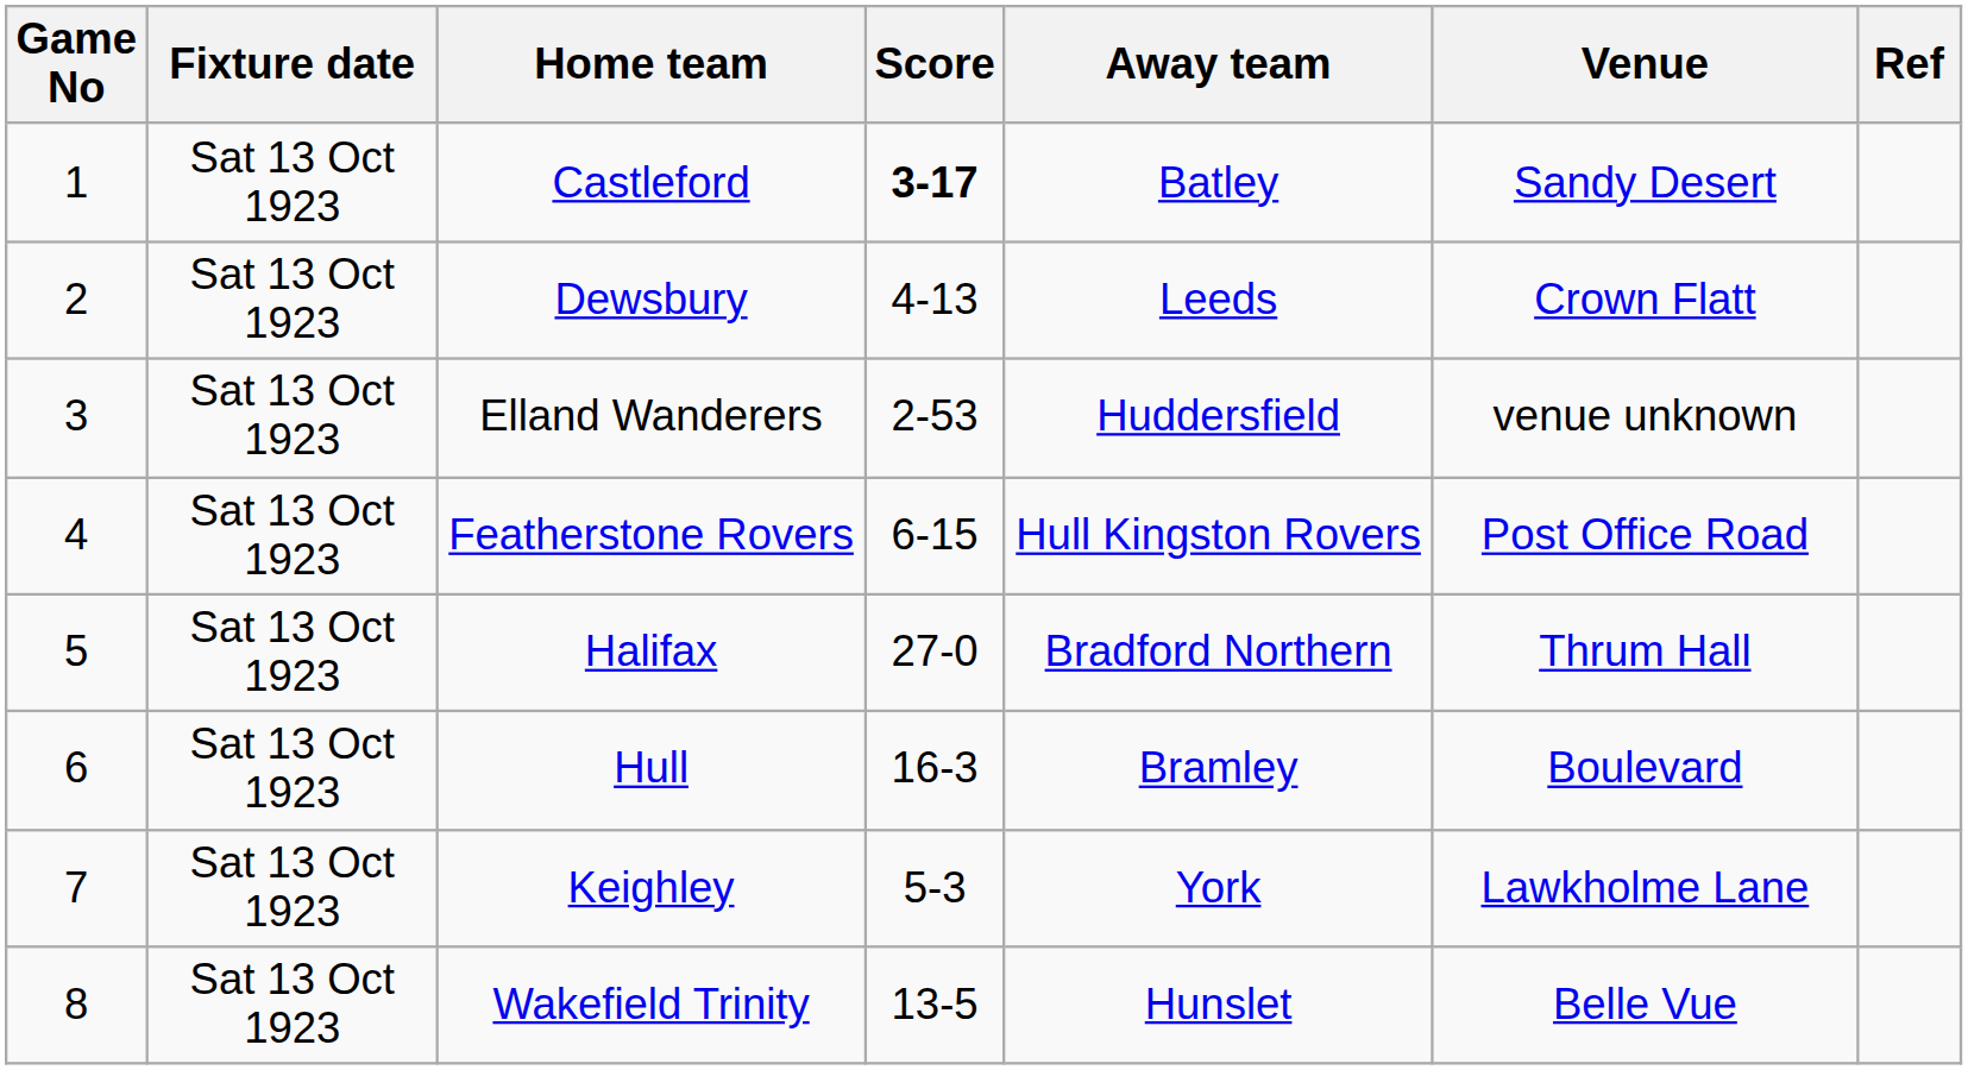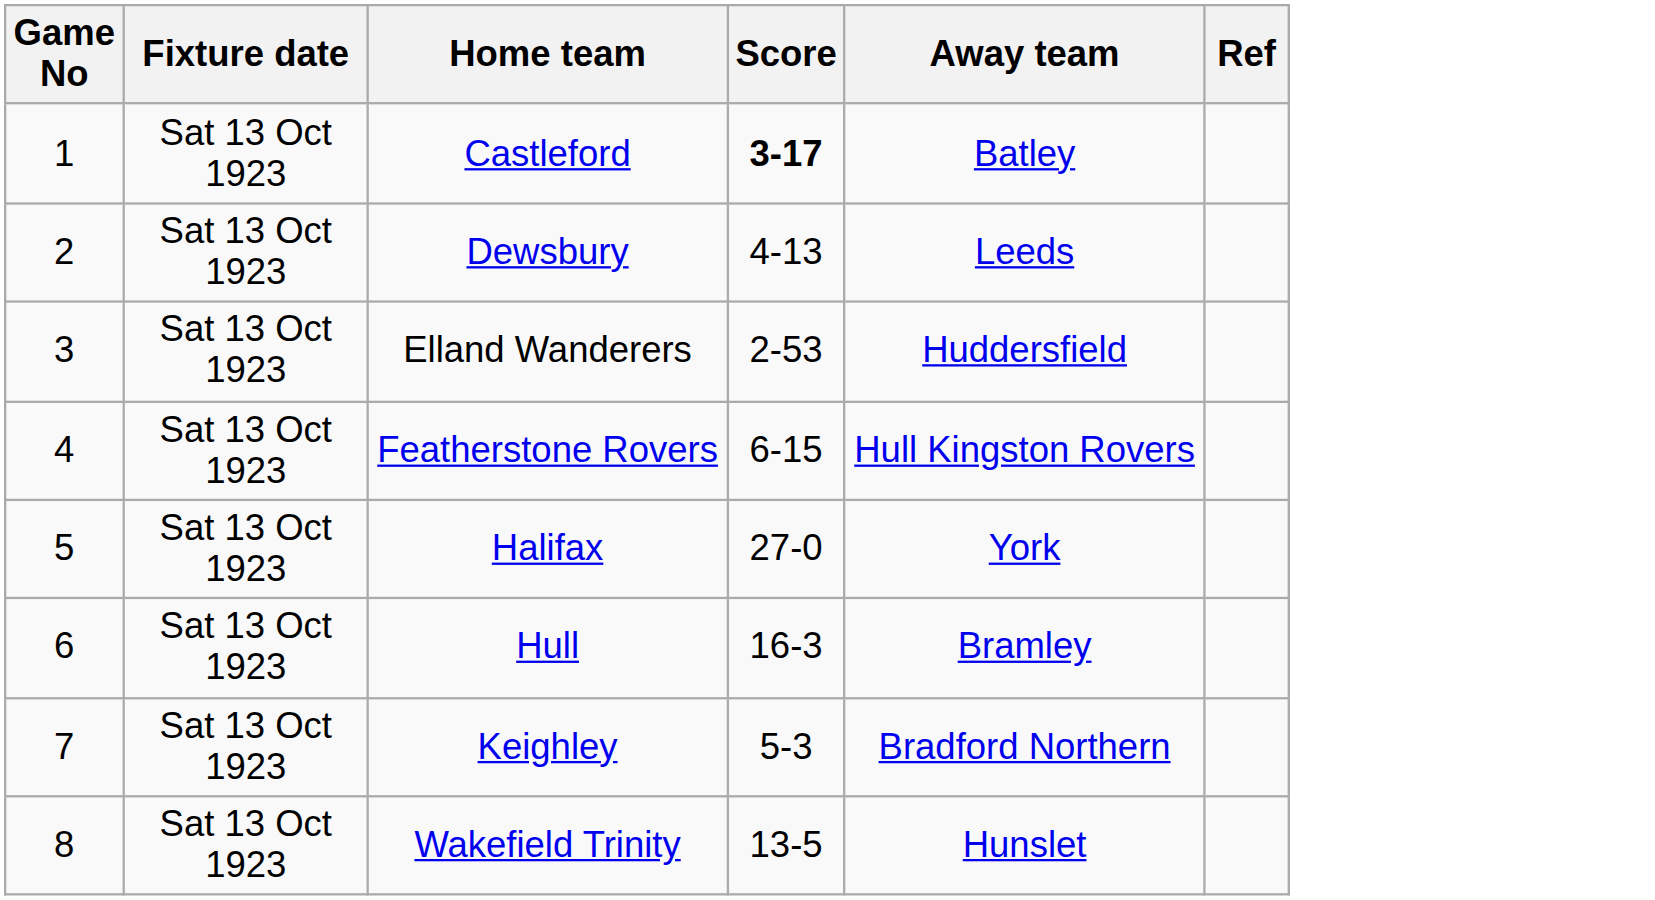 <table class="wikitable" style="text-align:center;">
 <tr>
 <th width=20 abbr="No">Game No</th>
 <th width=100 abbr="Date">Fixture date</th>
 <th width=150 abbr="Home team">Home team</th>
 <th width=20 abbr="Score">Score</th>
 <th width=150 abbr="Away team">Away team</th>
-<th width=150 abbr="Venue">Venue</th>
 <th width=30 abbr="Ref">Ref</th>
 </tr>
 <tr>
 <td>1</td>
 <td>Sat 13 Oct 1923</td>
 <td><a href='#'>Castleford</a></td>
 <td><strong>3-17</strong></td>
 <td><a href='#'>Batley</a></td>
-<td><a href='#'>Sandy Desert</a></td>
 <td></td>
 </tr>
 <tr>
 <td>2</td>
 <td>Sat 13 Oct 1923</td>
 <td><a href='#'>Dewsbury</a></td>
 <td>4-13</td>
 <td><a href='#'>Leeds</a></td>
-<td><a href='#'>Crown Flatt</a></td>
 <td></td>
 </tr>
 <tr>
 <td>3</td>
 <td>Sat 13 Oct 1923</td>
 <td>Elland Wanderers</td>
 <td>2-53</td>
 <td><a href='#'>Huddersfield</a></td>
-<td>venue unknown</td>
 <td></td>
 </tr>
 <tr>
 <td>4</td>
 <td>Sat 13 Oct 1923</td>
 <td><a href='#'>Featherstone Rovers</a></td>
 <td>6-15</td>
 <td><a href='#'>Hull Kingston Rovers</a></td>
-<td><a href='#'>Post Office Road</a></td>
 <td></td>
 </tr>
 <tr>
 <td>5</td>
 <td>Sat 13 Oct 1923</td>
 <td><a href='#'>Halifax</a></td>
 <td>27-0</td>
-<td><a href='#'>Bradford Northern</a></td>
-<td><a href='#'>Thrum Hall</a></td>
+<td><a href='#'>York</a></td>
 <td></td>
 </tr>
 <tr>
 <td>6</td>
 <td>Sat 13 Oct 1923</td>
 <td><a href='#'>Hull</a></td>
 <td>16-3</td>
 <td><a href='#'>Bramley</a></td>
-<td><a href='#'>Boulevard</a></td>
 <td></td>
 </tr>
 <tr>
 <td>7</td>
 <td>Sat 13 Oct 1923</td>
 <td><a href='#'>Keighley</a></td>
 <td>5-3</td>
-<td><a href='#'>York</a></td>
-<td><a href='#'>Lawkholme Lane</a></td>
+<td><a href='#'>Bradford Northern</a></td>
 <td></td>
 </tr>
 <tr>
 <td>8</td>
 <td>Sat 13 Oct 1923</td>
 <td><a href='#'>Wakefield Trinity</a></td>
 <td>13-5</td>
 <td><a href='#'>Hunslet</a></td>
-<td><a href='#'>Belle Vue</a></td>
 <td></td>
 </tr>
 </table>
